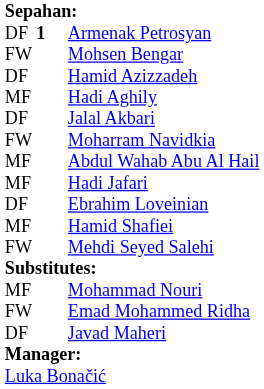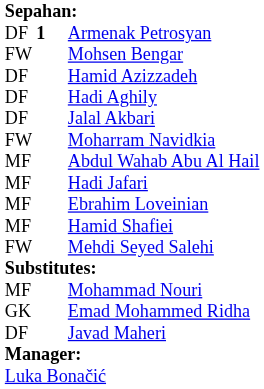 <table style="font-size: 90%" cellspacing="0" cellpadding="0" align=center>
 <tr>
 <td colspan="4"><strong>Sepahan:</strong></td>
 </tr>
 <tr>
 <th width=25></th>
 <th width=25></th>
 </tr>
 <tr>
 <td>DF</td>
 <td><strong>1</strong></td>
 <td> <a href='#'>Armenak Petrosyan</a></td>
 </tr>
 <tr>
 <td>FW</td>
 <td></td>
 <td> <a href='#'>Mohsen Bengar</a></td>
 </tr>
 <tr>
 <td>DF</td>
 <td></td>
 <td> <a href='#'>Hamid Azizzadeh</a></td>
 </tr>
 <tr>
-<td>MF</td>
+<td>DF</td>
 <td></td>
 <td> <a href='#'>Hadi Aghily</a></td>
 </tr>
 <tr>
 <td>DF</td>
 <td></td>
 <td> <a href='#'>Jalal Akbari</a></td>
 <td></td>
 <td></td>
 </tr>
 <tr>
 <td>FW</td>
 <td></td>
 <td> <a href='#'>Moharram Navidkia</a></td>
 <td></td>
 <td></td>
 <td></td>
 </tr>
 <tr>
 <td>MF</td>
 <td></td>
 <td> <a href='#'>Abdul Wahab Abu Al Hail</a></td>
 <td></td>
 <td></td>
 </tr>
 <tr>
 <td>MF</td>
 <td></td>
 <td> <a href='#'>Hadi Jafari</a></td>
 </tr>
 <tr>
-<td>DF</td>
+<td>MF</td>
 <td></td>
 <td> <a href='#'>Ebrahim Loveinian</a></td>
 </tr>
 <tr>
 <td>MF</td>
 <td></td>
 <td> <a href='#'>Hamid Shafiei</a></td>
 <td></td>
 <td></td>
 <td></td>
 </tr>
 <tr>
 <td>FW</td>
 <td></td>
 <td> <a href='#'>Mehdi Seyed Salehi</a></td>
 <td></td>
 <td></td>
 <td></td>
 </tr>
 <tr>
 <td colspan=3><strong>Substitutes:</strong></td>
 </tr>
 <tr>
 <td>MF</td>
 <td></td>
 <td> <a href='#'>Mohammad Nouri</a></td>
 <td></td>
 <td></td>
 <td></td>
 </tr>
 <tr>
-<td>FW</td>
+<td>GK</td>
 <td></td>
 <td> <a href='#'>Emad Mohammed Ridha</a></td>
 <td></td>
 <td></td>
 <td></td>
 </tr>
 <tr>
 <td>DF</td>
 <td></td>
 <td> <a href='#'>Javad Maheri</a></td>
 <td></td>
 <td></td>
 <td></td>
 </tr>
 <tr>
 <td colspan=3><strong>Manager:</strong></td>
 </tr>
 <tr>
 <td colspan=4> <a href='#'>Luka Bonačić</a></td>
 </tr>
 </table>
